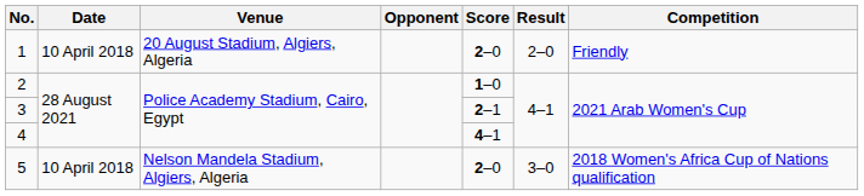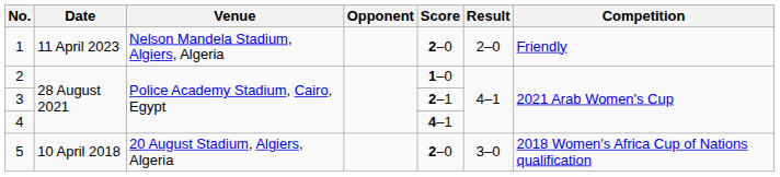 <table class="wikitable sortable">
 <tr>
 <th scope="col">No.</th>
 <th scope="col">Date</th>
 <th scope="col">Venue</th>
 <th scope="col">Opponent</th>
 <th scope="col">Score</th>
 <th scope="col">Result</th>
 <th scope="col">Competition</th>
 </tr>
 <tr>
 <td align="center">1</td>
-<td>10 April 2018</td>
-<td><a href='#'>20 August Stadium</a>, <a href='#'>Algiers</a>, Algeria</td>
+<td>11 April 2023</td>
+<td><a href='#'>Nelson Mandela Stadium</a>, <a href='#'>Algiers</a>, Algeria</td>
 <td></td>
 <td align="center"><strong>2</strong>–0</td>
 <td align="center">2–0</td>
 <td><a href='#'>Friendly</a></td>
 </tr>
 <tr>
 <td align="center">2</td>
 <td rowspan="3">28 August 2021</td>
 <td rowspan="3"><a href='#'>Police Academy Stadium</a>, <a href='#'>Cairo</a>, Egypt</td>
 <td rowspan="3"></td>
 <td align="center"><strong>1</strong>–0</td>
 <td align="center" rowspan="3">4–1</td>
 <td rowspan="3"><a href='#'>2021 Arab Women's Cup</a></td>
 </tr>
 <tr>
 <td align="center">3</td>
 <td align="center"><strong>2</strong>–1</td>
 </tr>
 <tr>
 <td align="center">4</td>
 <td align="center"><strong>4</strong>–1</td>
 </tr>
 <tr>
 <td align="center">5</td>
 <td>10 April 2018</td>
-<td><a href='#'>Nelson Mandela Stadium</a>, <a href='#'>Algiers</a>, Algeria</td>
+<td><a href='#'>20 August Stadium</a>, <a href='#'>Algiers</a>, Algeria</td>
 <td></td>
 <td align="center"><strong>2</strong>–0</td>
 <td align="center">3–0</td>
 <td><a href='#'>2018 Women's Africa Cup of Nations qualification</a></td>
 </tr>
 </table>
